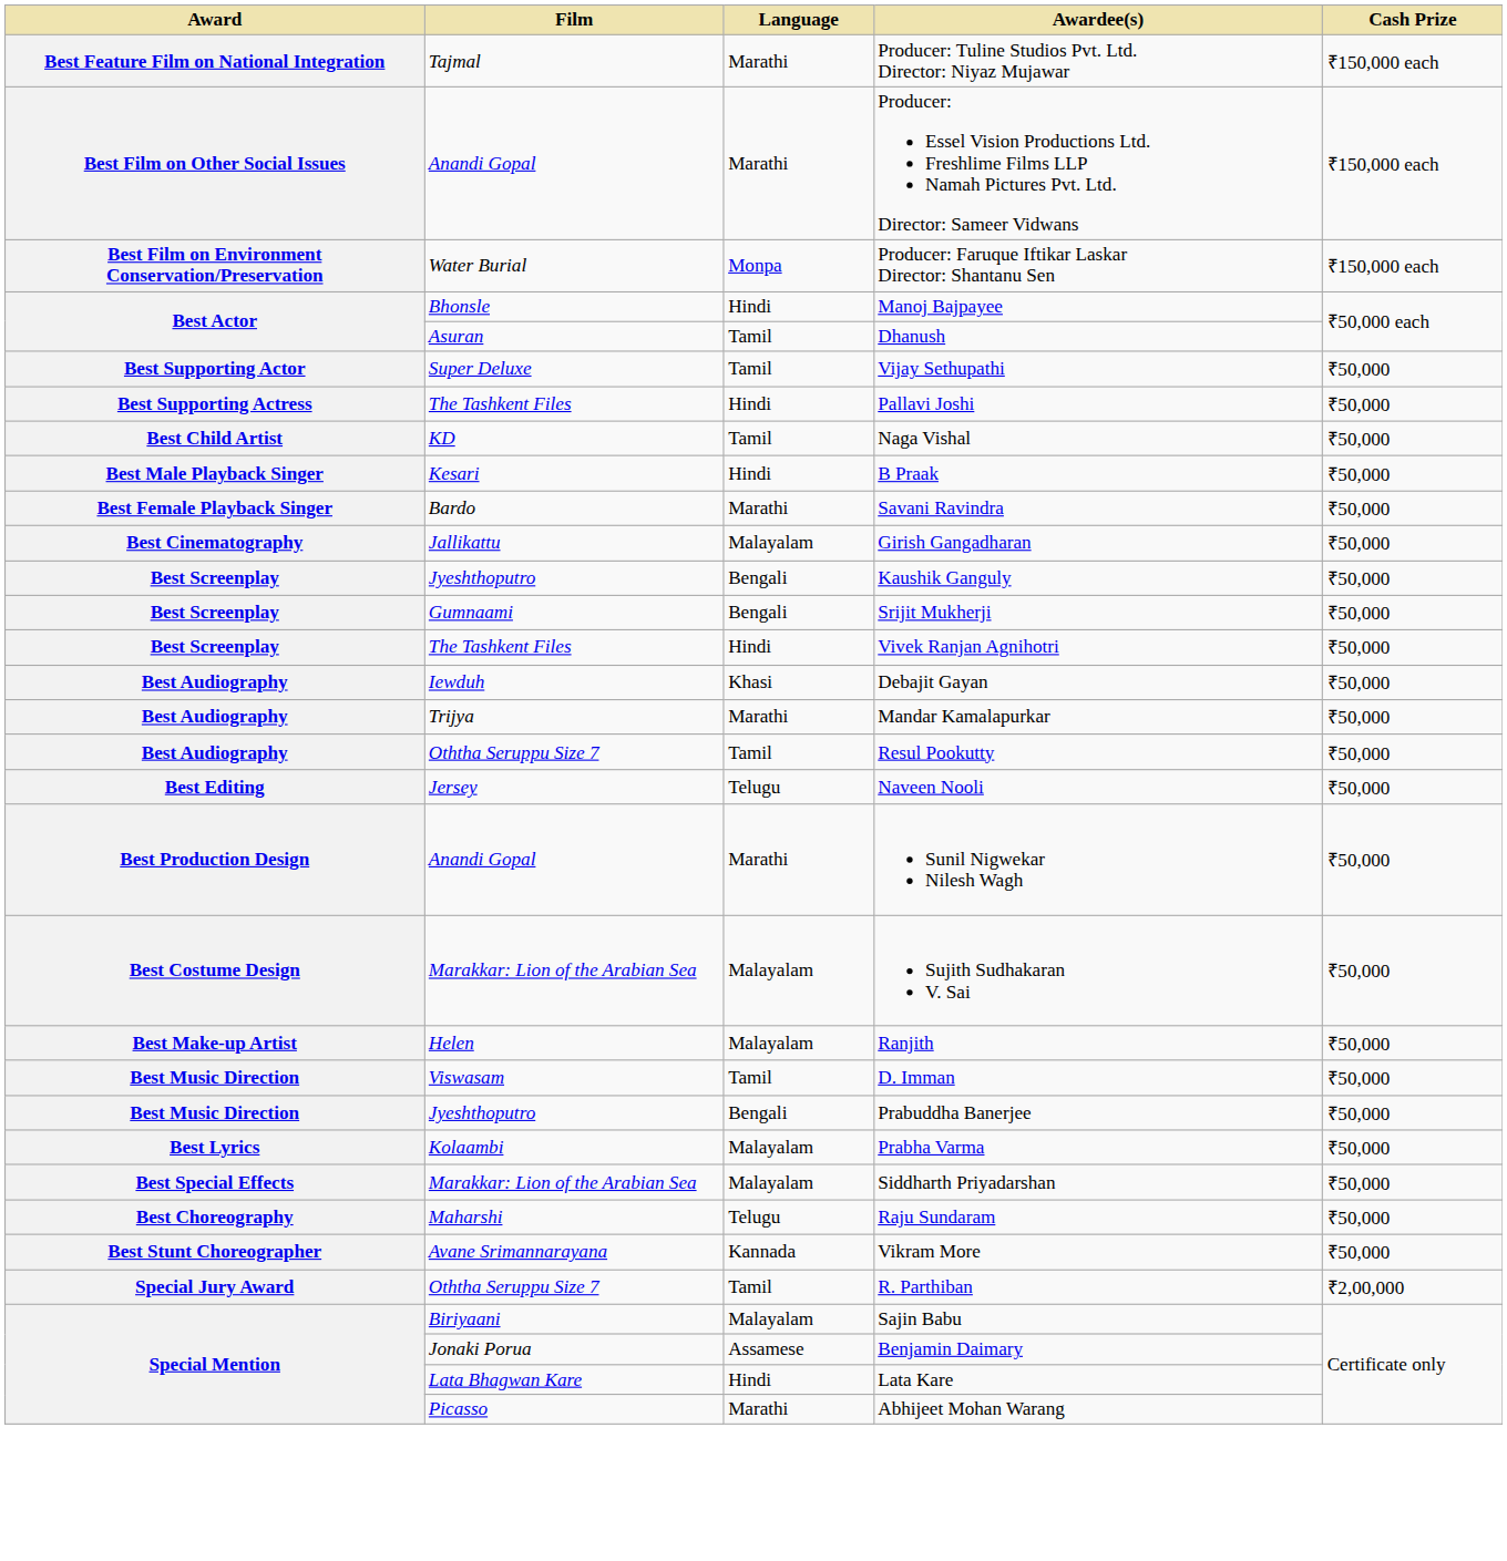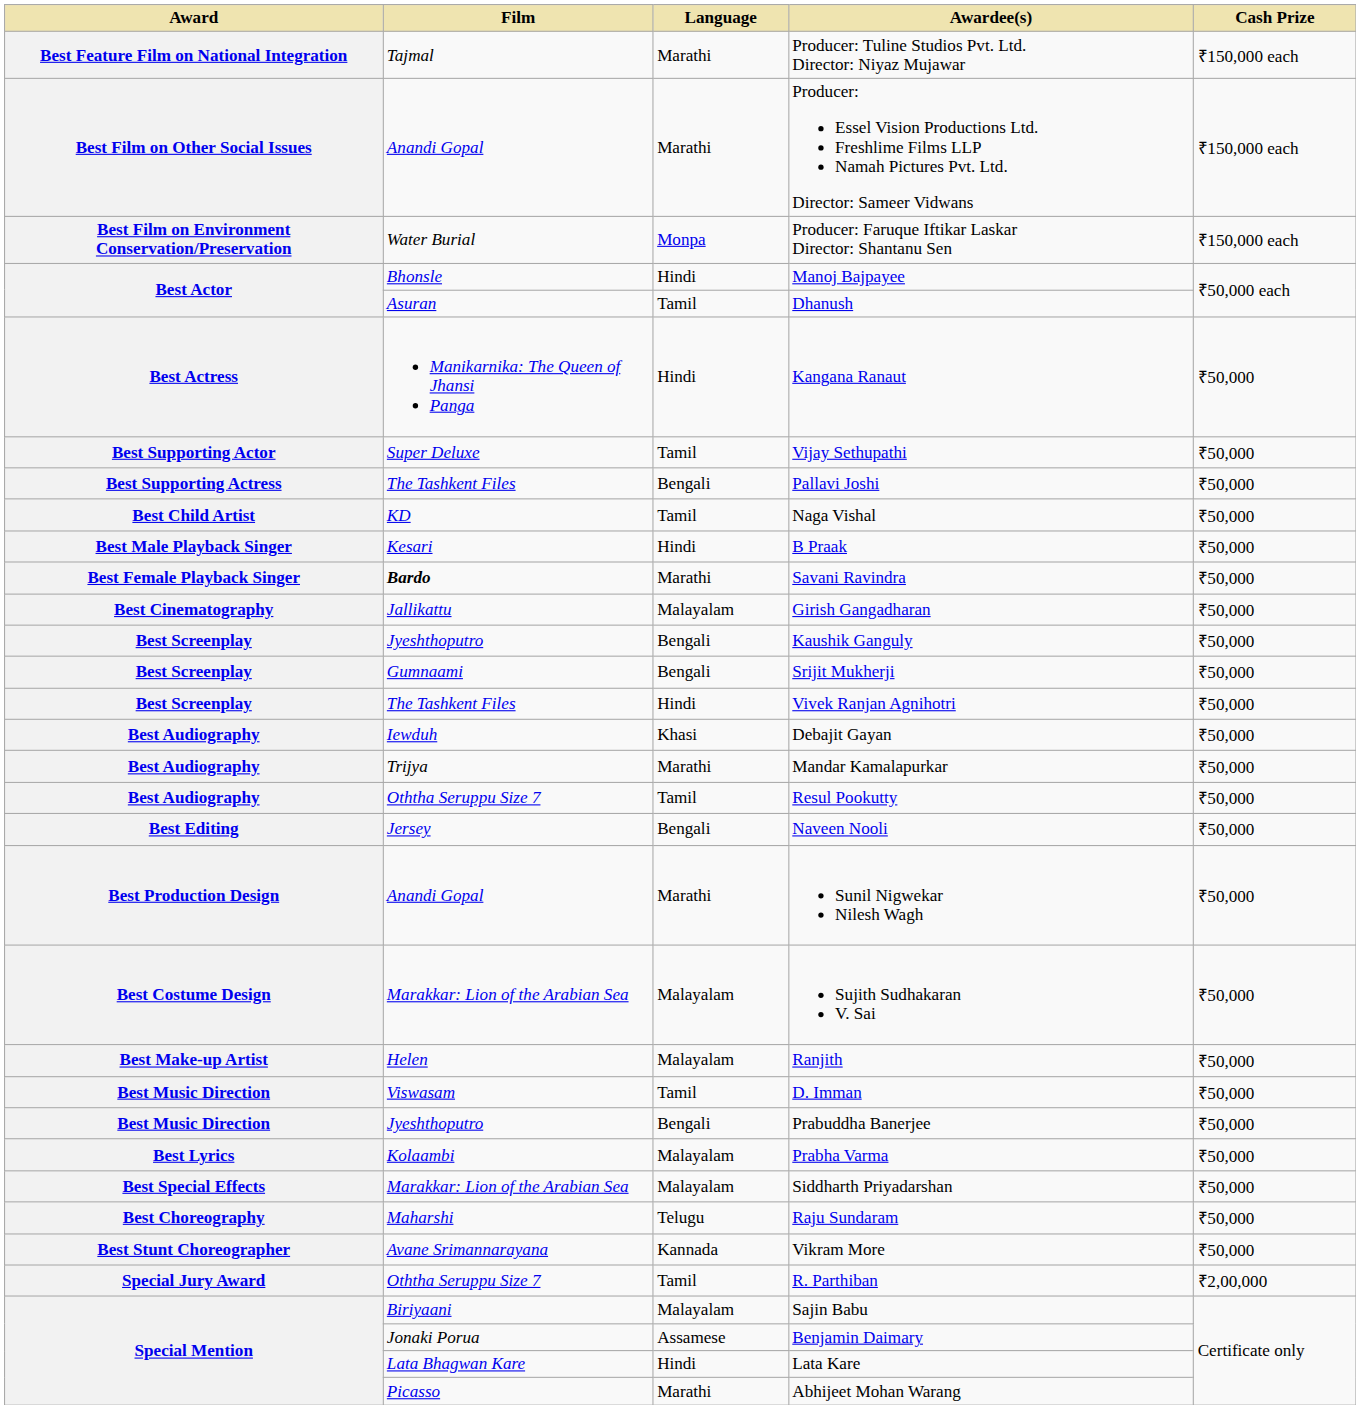 <table class="wikitable plainrowheaders" style="width:100%;">
 <tr>
 <th style="background-color:#EFE4B0;width:28%;">Award</th>
 <th style="background-color:#EFE4B0;width:20%;">Film</th>
 <th style="background-color:#EFE4B0;width:10%;">Language</th>
 <th style="background-color:#EFE4B0;width:30%;">Awardee(s)</th>
 <th style="background-color:#EFE4B0;width:12%;">Cash Prize</th>
 </tr>
 <tr>
 <th scope="row"><a href='#'>Best Feature Film on National Integration</a></th>
 <td><em>Tajmal</em></td>
 <td>Marathi</td>
 <td>Producer: Tuline Studios Pvt. Ltd.<br>Director: Niyaz Mujawar</td>
 <td>₹150,000 each</td>
 </tr>
 <tr>
 <th scope="row"><a href='#'>Best Film on Other Social Issues</a></th>
 <td><em><a href='#'>Anandi Gopal</a></em></td>
 <td>Marathi</td>
 <td>Producer:<br><ul><li>Essel Vision Productions Ltd.</li><li>Freshlime Films LLP</li><li>Namah Pictures Pvt. Ltd.</li></ul>Director: Sameer Vidwans</td>
 <td>₹150,000 each</td>
 </tr>
 <tr>
 <th scope="row"><a href='#'>Best Film on Environment Conservation/Preservation</a></th>
 <td><em>Water Burial</em></td>
 <td><a href='#'>Monpa</a></td>
 <td>Producer: Faruque Iftikar Laskar<br>Director: Shantanu Sen</td>
 <td>₹150,000 each</td>
 </tr>
 <tr>
 <th scope="row" rowspan="2"><a href='#'>Best Actor</a></th>
 <td><em><a href='#'>Bhonsle</a></em></td>
 <td>Hindi</td>
 <td><a href='#'>Manoj Bajpayee</a></td>
 <td rowspan="2">₹50,000 each</td>
 </tr>
 <tr>
 <td><em><a href='#'>Asuran</a></em></td>
 <td>Tamil</td>
 <td><a href='#'>Dhanush</a></td>
 </tr>
 <tr>
+<th scope="row"><a href='#'>Best Actress</a></th>
+<td><br><ul><li><em><a href='#'>Manikarnika: The Queen of Jhansi</a></em></li><li><em><a href='#'>Panga</a></em></li></ul></td>
+<td>Hindi</td>
+<td><a href='#'>Kangana Ranaut</a></td>
+<td>₹50,000</td>
+</tr>
+<tr>
 <th scope="row"><a href='#'>Best Supporting Actor</a></th>
 <td><em><a href='#'>Super Deluxe</a></em></td>
 <td>Tamil</td>
 <td><a href='#'>Vijay Sethupathi</a></td>
 <td>₹50,000</td>
 </tr>
 <tr>
 <th scope="row"><a href='#'>Best Supporting Actress</a></th>
 <td><em><a href='#'>The Tashkent Files</a></em></td>
-<td>Hindi</td>
+<td>Bengali</td>
 <td><a href='#'>Pallavi Joshi</a></td>
 <td>₹50,000</td>
 </tr>
 <tr>
 <th scope="row"><a href='#'>Best Child Artist</a></th>
 <td><em><a href='#'>KD</a></em></td>
 <td>Tamil</td>
 <td>Naga Vishal</td>
 <td>₹50,000</td>
 </tr>
 <tr>
 <th scope="row"><a href='#'>Best Male Playback Singer</a></th>
 <td><em><a href='#'>Kesari</a></em><br></td>
 <td>Hindi</td>
 <td><a href='#'>B Praak</a></td>
 <td>₹50,000</td>
 </tr>
 <tr>
 <th scope="row"><a href='#'>Best Female Playback Singer</a></th>
-<td><em>Bardo</em><br></td>
+<td><strong><em>Bardo</em><br></strong></td>
 <td>Marathi</td>
 <td><a href='#'>Savani Ravindra</a></td>
 <td>₹50,000</td>
 </tr>
 <tr>
 <th scope="row"><a href='#'>Best Cinematography</a></th>
 <td><em><a href='#'>Jallikattu</a></em></td>
 <td>Malayalam</td>
 <td><a href='#'>Girish Gangadharan</a></td>
 <td>₹50,000</td>
 </tr>
 <tr>
 <th scope="row"><a href='#'>Best Screenplay</a><br></th>
 <td><em><a href='#'>Jyeshthoputro</a></em></td>
 <td>Bengali</td>
 <td><a href='#'>Kaushik Ganguly</a></td>
 <td>₹50,000</td>
 </tr>
 <tr>
 <th scope="row"><a href='#'>Best Screenplay</a><br></th>
 <td><em><a href='#'>Gumnaami</a></em></td>
 <td>Bengali</td>
 <td><a href='#'>Srijit Mukherji</a></td>
 <td>₹50,000</td>
 </tr>
 <tr>
 <th scope="row"><a href='#'>Best Screenplay</a><br></th>
 <td><em><a href='#'>The Tashkent Files</a></em></td>
 <td>Hindi</td>
 <td><a href='#'>Vivek Ranjan Agnihotri</a></td>
 <td>₹50,000</td>
 </tr>
 <tr>
 <th scope="row"><a href='#'>Best Audiography</a><br></th>
 <td><em><a href='#'>Iewduh</a></em></td>
 <td>Khasi</td>
 <td>Debajit Gayan</td>
 <td>₹50,000</td>
 </tr>
 <tr>
 <th scope="row"><a href='#'>Best Audiography</a><br></th>
 <td><em>Trijya</em></td>
 <td>Marathi</td>
 <td>Mandar Kamalapurkar</td>
 <td>₹50,000</td>
 </tr>
 <tr>
 <th scope="row"><a href='#'>Best Audiography</a><br></th>
 <td><em><a href='#'>Oththa Seruppu Size 7</a></em></td>
 <td>Tamil</td>
 <td><a href='#'>Resul Pookutty</a></td>
 <td>₹50,000</td>
 </tr>
 <tr>
 <th scope="row"><a href='#'>Best Editing</a></th>
 <td><em><a href='#'>Jersey</a></em></td>
-<td>Telugu</td>
+<td>Bengali</td>
 <td><a href='#'>Naveen Nooli</a></td>
 <td>₹50,000</td>
 </tr>
 <tr>
 <th scope="row"><a href='#'>Best Production Design</a></th>
 <td><em><a href='#'>Anandi Gopal</a></em></td>
 <td>Marathi</td>
 <td><br><ul><li>Sunil Nigwekar</li><li>Nilesh Wagh</li></ul></td>
 <td>₹50,000</td>
 </tr>
 <tr>
 <th scope="row"><a href='#'>Best Costume Design</a></th>
 <td><em><a href='#'>Marakkar: Lion of the Arabian Sea</a></em></td>
 <td>Malayalam</td>
 <td><br><ul><li>Sujith Sudhakaran</li><li>V. Sai</li></ul></td>
 <td>₹50,000</td>
 </tr>
 <tr>
 <th scope="row"><a href='#'>Best Make-up Artist</a></th>
 <td><em><a href='#'>Helen</a></em></td>
 <td>Malayalam</td>
 <td><a href='#'>Ranjith</a></td>
 <td>₹50,000</td>
 </tr>
 <tr>
 <th scope="row"><a href='#'>Best Music Direction</a><br></th>
 <td><em><a href='#'>Viswasam</a></em></td>
 <td>Tamil</td>
 <td><a href='#'>D. Imman</a></td>
 <td>₹50,000</td>
 </tr>
 <tr>
 <th scope="row"><a href='#'>Best Music Direction</a><br></th>
 <td><em><a href='#'>Jyeshthoputro</a></em></td>
 <td>Bengali</td>
 <td>Prabuddha Banerjee</td>
 <td>₹50,000</td>
 </tr>
 <tr>
 <th scope="row"><a href='#'>Best Lyrics</a></th>
 <td><em><a href='#'>Kolaambi</a></em><br></td>
 <td>Malayalam</td>
 <td><a href='#'>Prabha Varma</a></td>
 <td>₹50,000</td>
 </tr>
 <tr>
 <th scope="row"><a href='#'>Best Special Effects</a></th>
 <td><em><a href='#'>Marakkar: Lion of the Arabian Sea</a></em></td>
 <td>Malayalam</td>
 <td>Siddharth Priyadarshan</td>
 <td>₹50,000</td>
 </tr>
 <tr>
 <th scope="row"><a href='#'>Best Choreography</a></th>
 <td><em><a href='#'>Maharshi</a></em><br></td>
 <td>Telugu</td>
 <td><a href='#'>Raju Sundaram</a></td>
 <td>₹50,000</td>
 </tr>
 <tr>
 <th scope="row"><a href='#'>Best Stunt Choreographer</a></th>
 <td><em><a href='#'>Avane Srimannarayana</a></em></td>
 <td>Kannada</td>
 <td>Vikram More</td>
 <td>₹50,000</td>
 </tr>
 <tr>
 <th scope="row"><a href='#'>Special Jury Award</a></th>
 <td><em><a href='#'>Oththa Seruppu Size 7</a></em></td>
 <td>Tamil</td>
 <td><a href='#'>R. Parthiban</a></td>
 <td>₹2,00,000</td>
 </tr>
 <tr>
 <th scope="row" rowspan="4"><a href='#'>Special Mention</a></th>
 <td><em><a href='#'>Biriyaani</a></em></td>
 <td>Malayalam</td>
 <td>Sajin Babu </td>
 <td rowspan="4">Certificate only</td>
 </tr>
 <tr>
 <td><em>Jonaki Porua</em></td>
 <td>Assamese</td>
 <td><a href='#'>Benjamin Daimary</a> </td>
 </tr>
 <tr>
 <td><em><a href='#'>Lata Bhagwan Kare</a></em></td>
 <td>Hindi</td>
 <td>Lata Kare </td>
 </tr>
 <tr>
 <td><em><a href='#'>Picasso</a></em></td>
 <td>Marathi</td>
 <td>Abhijeet Mohan Warang </td>
 </tr>
 </table>
